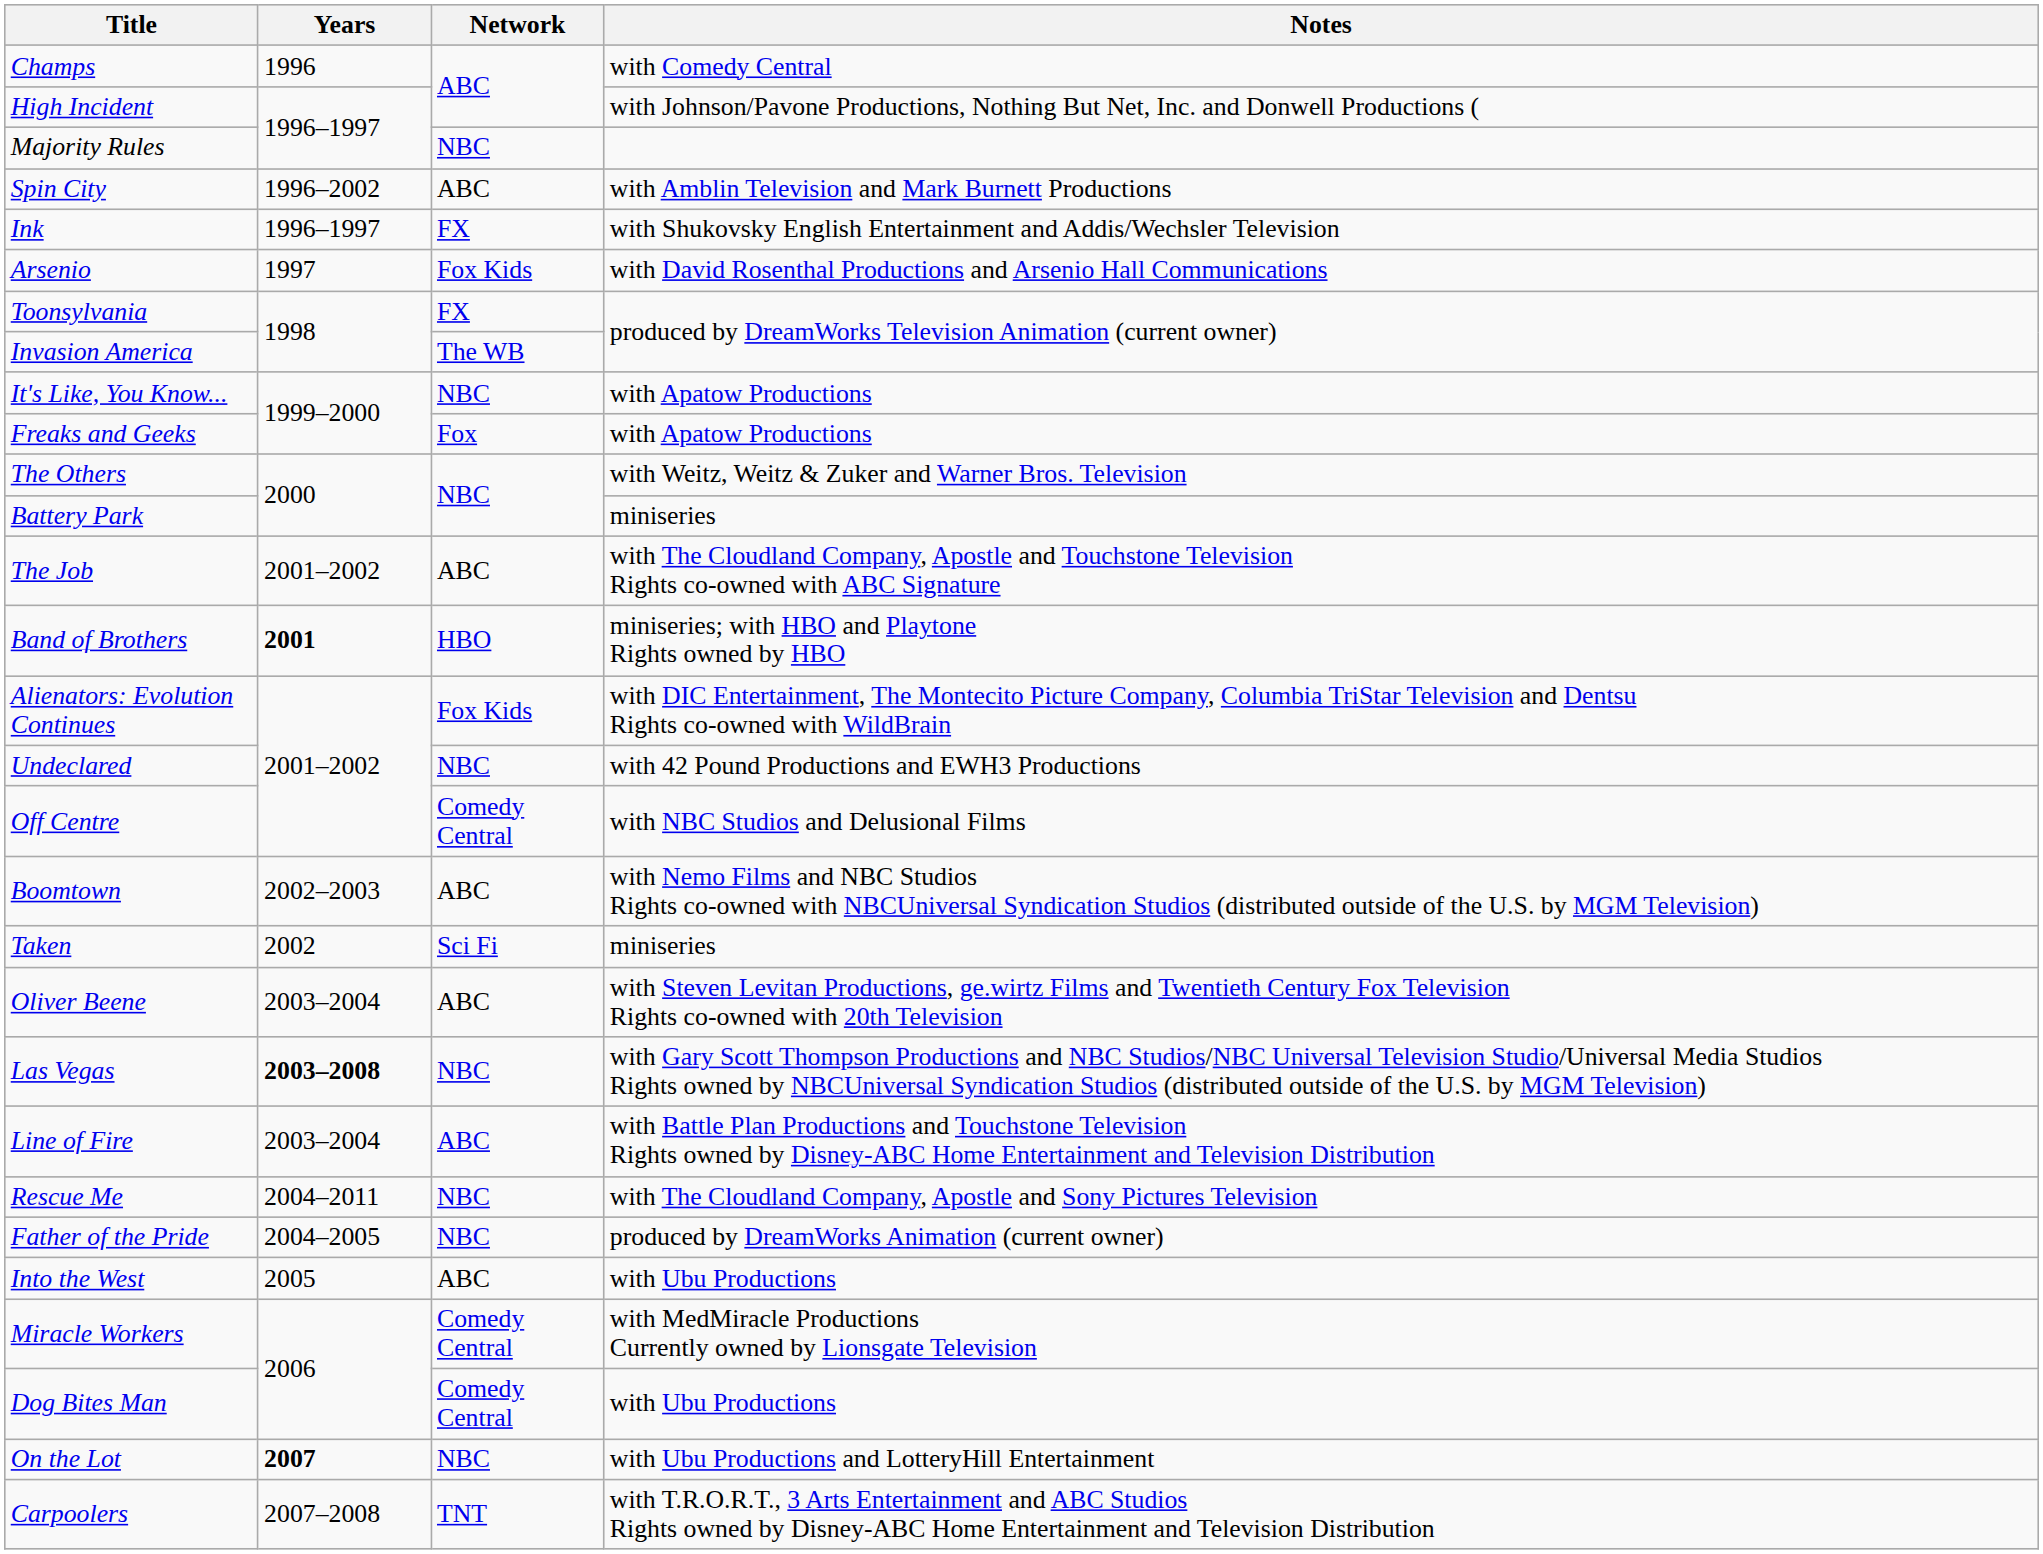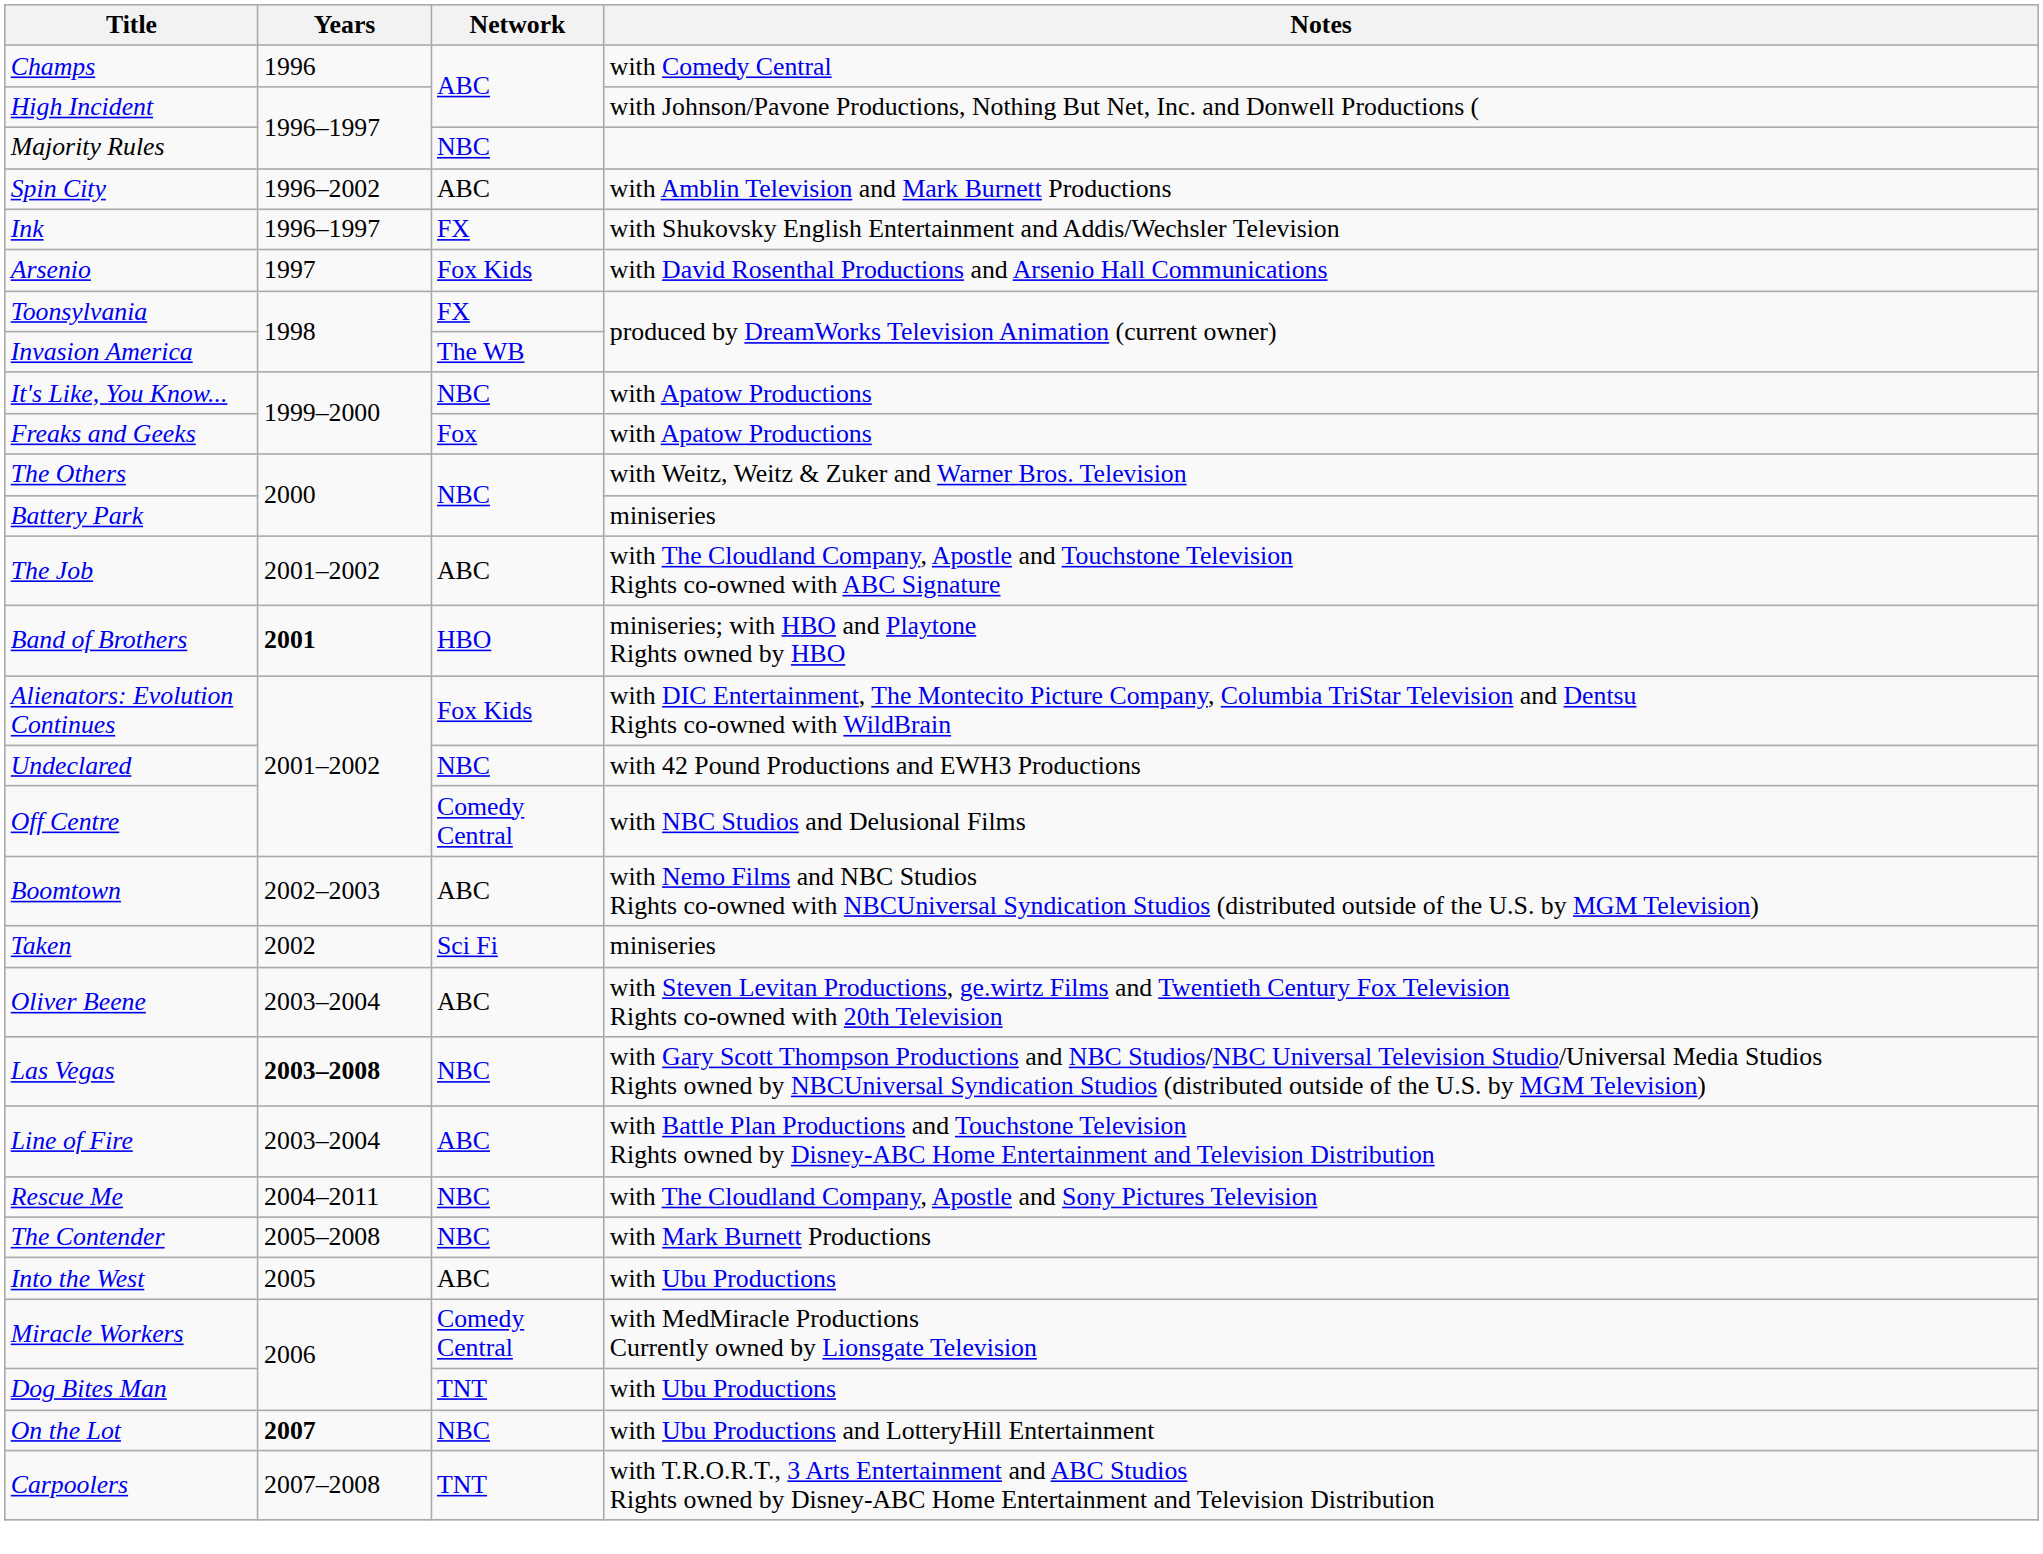 <table class="wikitable sortable" style="width:100%;">
 <tr>
 <th style="width:150px;">Title</th>
 <th style="width:100px;">Years</th>
 <th style="width:100px;">Network</th>
 <th>Notes</th>
 </tr>
 <tr>
 <td><em><a href='#'>Champs</a></em></td>
 <td>1996</td>
 <td rowspan="2"><a href='#'>ABC</a></td>
 <td>with <a href='#'>Comedy Central</a></td>
 </tr>
 <tr>
 <td><em><a href='#'>High Incident</a></em></td>
 <td rowspan="2">1996–1997</td>
 <td>with Johnson/Pavone Productions, Nothing But Net, Inc.  and Donwell Productions (</td>
 </tr>
 <tr>
 <td><em>Majority Rules</em></td>
 <td><a href='#'>NBC</a></td>
 <td></td>
 </tr>
 <tr>
 <td><em><a href='#'>Spin City</a></em></td>
 <td>1996–2002</td>
 <td>ABC</td>
 <td>with <a href='#'>Amblin Television</a> and <a href='#'>Mark Burnett</a> Productions</td>
 </tr>
 <tr>
 <td><em><a href='#'>Ink</a></em></td>
 <td>1996–1997</td>
 <td><a href='#'>FX</a></td>
 <td>with Shukovsky English Entertainment and Addis/Wechsler Television</td>
 </tr>
 <tr>
 <td><em><a href='#'>Arsenio</a></em></td>
 <td>1997</td>
 <td><a href='#'>Fox Kids</a></td>
 <td>with <a href='#'>David Rosenthal Productions</a> and <a href='#'>Arsenio Hall Communications</a></td>
 </tr>
 <tr>
 <td><em><a href='#'>Toonsylvania</a></em></td>
 <td rowspan="2">1998</td>
 <td><a href='#'>FX</a></td>
 <td rowspan="2">produced by <a href='#'>DreamWorks Television Animation</a> (current owner)</td>
 </tr>
 <tr>
 <td><em><a href='#'>Invasion America</a></em></td>
 <td><a href='#'>The WB</a></td>
 </tr>
 <tr>
 <td><em><a href='#'>It's Like, You Know...</a></em></td>
 <td rowspan="2">1999–2000</td>
 <td><a href='#'>NBC</a></td>
 <td>with <a href='#'>Apatow Productions</a></td>
 </tr>
 <tr>
 <td><em><a href='#'>Freaks and Geeks</a></em></td>
 <td><a href='#'>Fox</a></td>
 <td>with <a href='#'>Apatow Productions</a></td>
 </tr>
 <tr>
 <td><em><a href='#'>The Others</a></em></td>
 <td rowspan="2">2000</td>
 <td rowspan="2"><a href='#'>NBC</a></td>
 <td>with Weitz, Weitz & Zuker and <a href='#'>Warner Bros. Television</a></td>
 </tr>
 <tr>
 <td><em><a href='#'>Battery Park</a></em></td>
 <td>miniseries</td>
 </tr>
 <tr>
 <td><em><a href='#'>The Job</a></em></td>
 <td>2001–2002</td>
 <td>ABC</td>
 <td>with <a href='#'>The Cloudland Company</a>, <a href='#'>Apostle</a> and <a href='#'>Touchstone Television</a><br>Rights co-owned with <a href='#'>ABC Signature</a></td>
 </tr>
 <tr>
 <td><em><a href='#'>Band of Brothers</a></em></td>
 <td><strong>2001</strong></td>
 <td><a href='#'>HBO</a></td>
 <td>miniseries; with <a href='#'>HBO</a> and <a href='#'>Playtone</a><br>Rights owned by <a href='#'>HBO</a></td>
 </tr>
 <tr>
 <td><em><a href='#'>Alienators: Evolution Continues</a></em></td>
 <td rowspan="3">2001–2002</td>
 <td><a href='#'>Fox Kids</a></td>
 <td>with <a href='#'>DIC Entertainment</a>, <a href='#'>The Montecito Picture Company</a>, <a href='#'>Columbia TriStar Television</a> and <a href='#'>Dentsu</a><br>Rights co-owned with <a href='#'>WildBrain</a></td>
 </tr>
 <tr>
 <td><em><a href='#'>Undeclared</a></em></td>
 <td><a href='#'>NBC</a></td>
 <td>with 42 Pound Productions and EWH3 Productions</td>
 </tr>
 <tr>
 <td><em><a href='#'>Off Centre</a></em></td>
 <td><a href='#'>Comedy Central</a></td>
 <td>with <a href='#'>NBC Studios</a> and Delusional Films</td>
 </tr>
 <tr>
 <td><em><a href='#'>Boomtown</a></em></td>
 <td>2002–2003</td>
 <td>ABC</td>
 <td>with <a href='#'>Nemo Films</a> and NBC Studios<br>Rights co-owned with <a href='#'>NBCUniversal Syndication Studios</a> (distributed outside of the U.S. by <a href='#'>MGM Television</a>)</td>
 </tr>
 <tr>
 <td><em><a href='#'>Taken</a></em></td>
 <td>2002</td>
 <td><a href='#'>Sci Fi</a></td>
 <td>miniseries</td>
 </tr>
 <tr>
 <td><em><a href='#'>Oliver Beene</a></em></td>
 <td>2003–2004</td>
 <td>ABC</td>
 <td>with <a href='#'>Steven Levitan Productions</a>, <a href='#'>ge.wirtz Films</a> and <a href='#'>Twentieth Century Fox Television</a><br>Rights co-owned with <a href='#'>20th Television</a></td>
 </tr>
 <tr>
 <td><em><a href='#'>Las Vegas</a></em></td>
 <td><strong>2003–2008</strong></td>
 <td><a href='#'>NBC</a></td>
 <td>with <a href='#'>Gary Scott Thompson Productions</a> and <a href='#'>NBC Studios</a>/<a href='#'>NBC Universal Television Studio</a>/Universal Media Studios<br>Rights owned by <a href='#'>NBCUniversal Syndication Studios</a> (distributed outside of the U.S. by <a href='#'>MGM Television</a>)</td>
 </tr>
 <tr>
 <td><em><a href='#'>Line of Fire</a></em></td>
 <td>2003–2004</td>
 <td><a href='#'>ABC</a></td>
 <td>with <a href='#'>Battle Plan Productions</a> and <a href='#'>Touchstone Television</a><br>Rights owned by <a href='#'>Disney-ABC Home Entertainment and Television Distribution</a></td>
 </tr>
 <tr>
 <td><em><a href='#'>Rescue Me</a></em></td>
 <td>2004–2011</td>
 <td><a href='#'>NBC</a></td>
 <td>with <a href='#'>The Cloudland Company</a>, <a href='#'>Apostle</a> and <a href='#'>Sony Pictures Television</a></td>
 </tr>
 <tr>
-<td><em><a href='#'>Father of the Pride</a></em></td>
-<td>2004–2005</td>
+<td><em><a href='#'>The Contender</a></em></td>
+<td>2005–2008</td>
 <td><a href='#'>NBC</a></td>
-<td>produced by <a href='#'>DreamWorks Animation</a> (current owner)</td>
+<td>with <a href='#'>Mark Burnett</a> Productions</td>
 </tr>
 <tr>
 <td><em><a href='#'>Into the West</a></em></td>
 <td>2005</td>
 <td>ABC</td>
 <td>with <a href='#'>Ubu Productions</a></td>
 </tr>
 <tr>
 <td><em><a href='#'>Miracle Workers</a></em></td>
 <td rowspan="2">2006</td>
 <td><a href='#'>Comedy Central</a></td>
 <td>with MedMiracle Productions<br>Currently owned by <a href='#'>Lionsgate Television</a></td>
 </tr>
 <tr>
 <td><em><a href='#'>Dog Bites Man</a></em></td>
-<td><a href='#'>Comedy Central</a></td>
+<td><a href='#'>TNT</a></td>
 <td>with <a href='#'>Ubu Productions</a></td>
 </tr>
 <tr>
 <td><em><a href='#'>On the Lot</a></em></td>
 <td><strong>2007</strong></td>
 <td><a href='#'>NBC</a></td>
 <td>with <a href='#'>Ubu Productions</a> and LotteryHill Entertainment</td>
 </tr>
 <tr>
 <td><em><a href='#'>Carpoolers</a></em></td>
 <td>2007–2008</td>
 <td><a href='#'>TNT</a></td>
 <td>with T.R.O.R.T., <a href='#'>3 Arts Entertainment</a> and <a href='#'>ABC Studios</a><br>Rights owned by Disney-ABC Home Entertainment and Television Distribution</td>
 </tr>
 </table>
